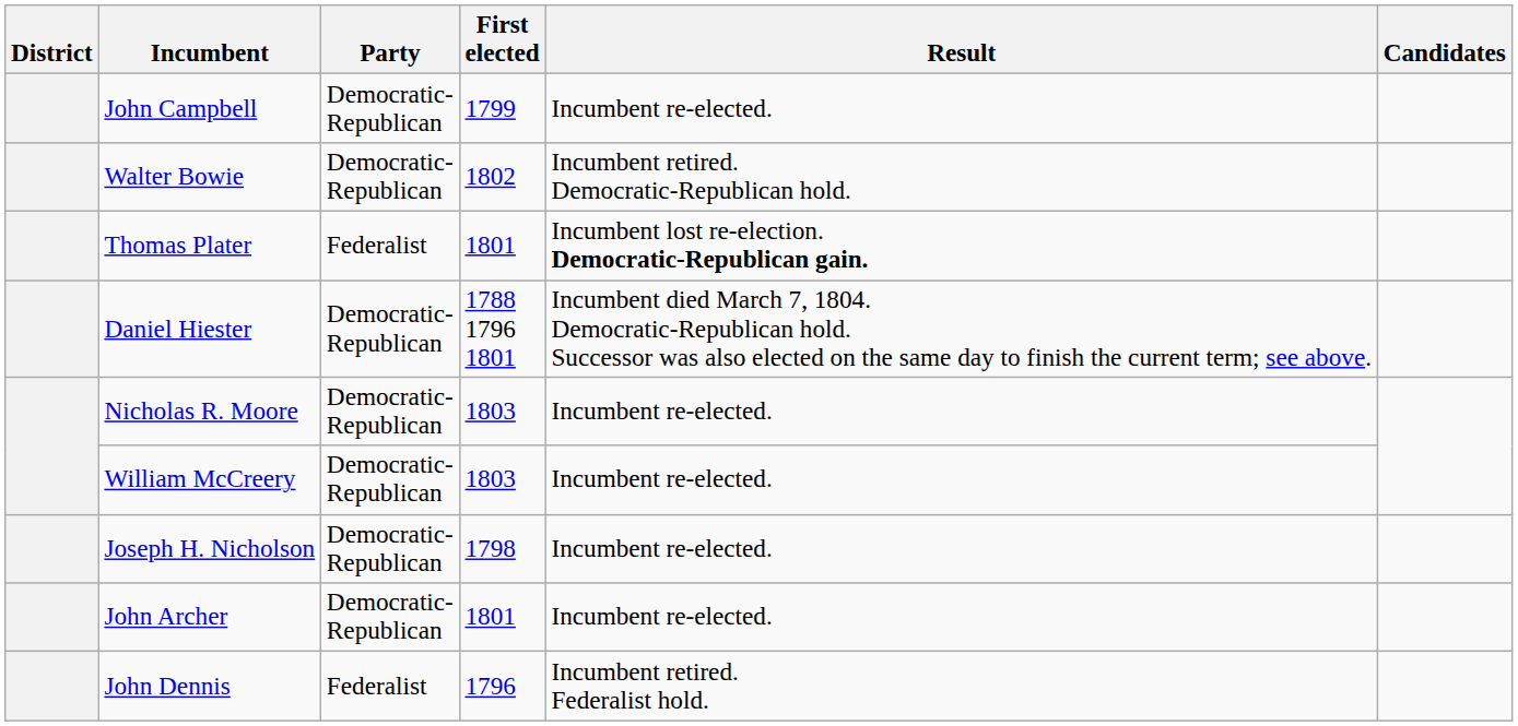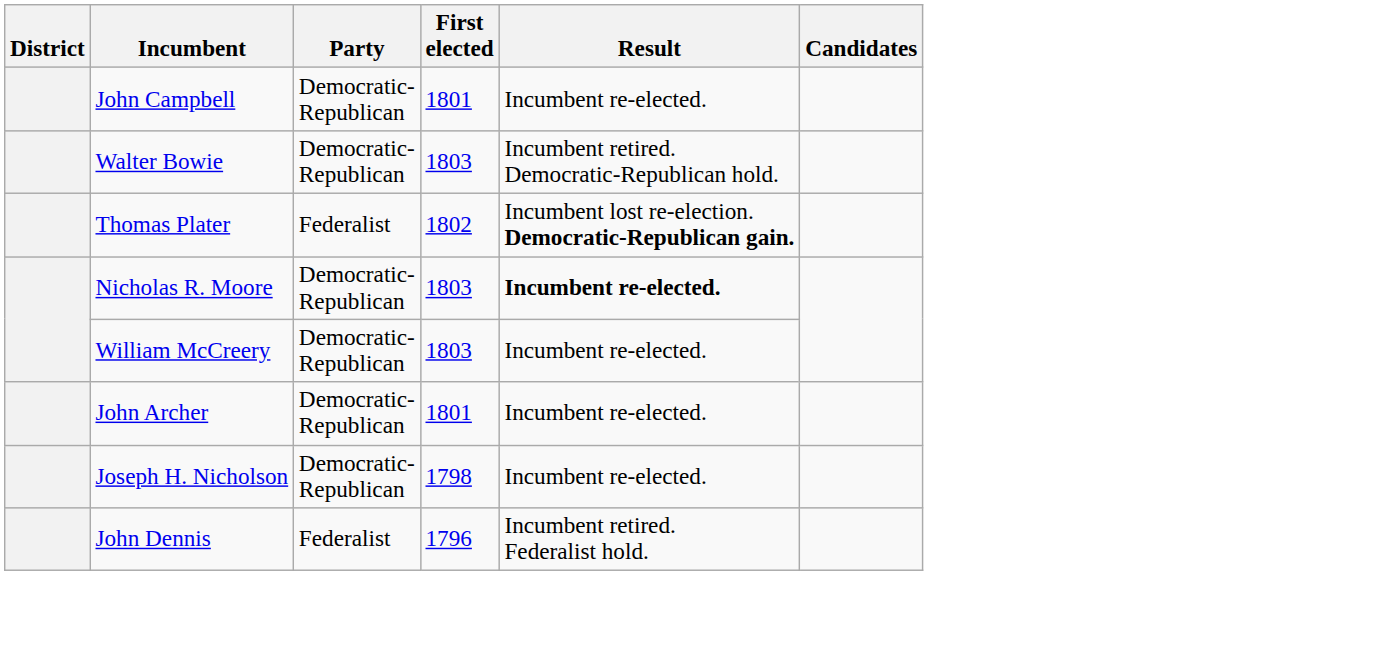 <table class=wikitable>
 <tr valign=bottom>
 <th>District</th>
 <th>Incumbent</th>
 <th>Party</th>
 <th>First<br>elected</th>
 <th>Result</th>
 <th>Candidates</th>
 </tr>
 <tr>
 <th></th>
 <td><a href='#'>John Campbell</a></td>
 <td>Democratic-<br>Republican</td>
-<td><a href='#'>1799</a></td>
+<td><a href='#'>1801</a></td>
 <td>Incumbent re-elected.</td>
 <td nowrap></td>
 </tr>
 <tr>
 <th></th>
 <td><a href='#'>Walter Bowie</a></td>
 <td>Democratic-<br>Republican</td>
-<td><a href='#'>1802 </a></td>
+<td><a href='#'>1803 </a></td>
 <td>Incumbent retired.<br>Democratic-Republican hold.</td>
 <td nowrap></td>
 </tr>
 <tr>
 <th></th>
 <td><a href='#'>Thomas Plater</a></td>
 <td>Federalist</td>
-<td><a href='#'>1801</a></td>
+<td><a href='#'>1802</a></td>
 <td>Incumbent lost re-election.<br><strong>Democratic-Republican gain.</strong></td>
-<td nowrap></td>
-</tr>
-<tr>
-<th></th>
-<td><a href='#'>Daniel Hiester</a></td>
-<td>Democratic-<br>Republican</td>
-<td><a href='#'>1788 </a><br>1796 <br><a href='#'>1801 </a></td>
-<td>Incumbent died March 7, 1804.<br>Democratic-Republican hold.<br>Successor was also elected on the same day to finish the current term; <a href='#'>see above</a>.</td>
 <td nowrap></td>
 </tr>
 <tr>
 <th rowspan=2><br></th>
 <td><a href='#'>Nicholas R. Moore</a></td>
 <td>Democratic-<br>Republican</td>
 <td><a href='#'>1803</a></td>
-<td>Incumbent re-elected.</td>
+<td><strong>Incumbent re-elected.</strong></td>
 <td rowspan=2 nowrap></td>
 </tr>
 <tr>
 <td><a href='#'>William McCreery</a></td>
 <td>Democratic-<br>Republican</td>
 <td><a href='#'>1803</a></td>
 <td>Incumbent re-elected.</td>
 </tr>
 <tr>
 <th></th>
-<td><a href='#'>Joseph H. Nicholson</a></td>
+<td><a href='#'>John Archer</a></td>
 <td>Democratic-<br>Republican</td>
-<td><a href='#'>1798 </a></td>
+<td><a href='#'>1801</a></td>
 <td>Incumbent re-elected.</td>
 <td nowrap></td>
 </tr>
 <tr>
 <th></th>
-<td><a href='#'>John Archer</a></td>
+<td><a href='#'>Joseph H. Nicholson</a></td>
 <td>Democratic-<br>Republican</td>
-<td><a href='#'>1801</a></td>
+<td><a href='#'>1798 </a></td>
 <td>Incumbent re-elected.</td>
 <td nowrap></td>
 </tr>
 <tr>
 <th></th>
 <td><a href='#'>John Dennis</a></td>
 <td>Federalist</td>
 <td><a href='#'>1796</a></td>
 <td>Incumbent retired.<br>Federalist hold.</td>
 <td nowrap></td>
 </tr>
 </table>
